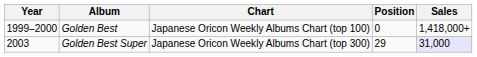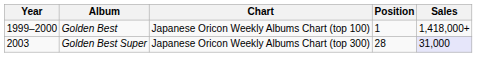 <table class="wikitable">
 <tr>
 <th>Year</th>
 <th>Album</th>
 <th>Chart</th>
 <th>Position</th>
 <th>Sales</th>
 </tr>
 <tr>
 <td>1999–2000</td>
 <td><em>Golden Best</em></td>
 <td>Japanese Oricon Weekly Albums Chart (top 100)</td>
-<td>0</td>
+<td>1</td>
 <td>1,418,000+</td>
 </tr>
 <tr>
 <td>2003</td>
 <td><em>Golden Best Super</em></td>
 <td>Japanese Oricon Weekly Albums Chart (top 300)</td>
-<td>29</td>
+<td>28</td>
 <td style="background: lavender;">31,000</td>
 </tr>
 </table>
